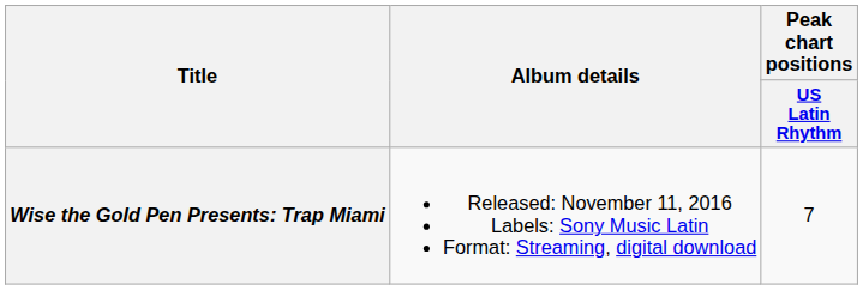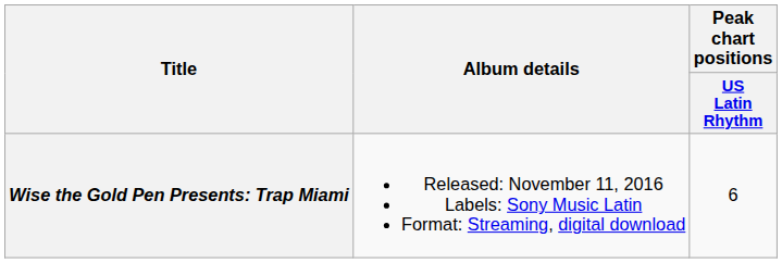 <table class="wikitable plainrowheaders" style="text-align: center;">
 <tr>
 <th scope="col" rowspan="2">Title</th>
 <th scope="col" rowspan="2">Album details</th>
 <th scope="col">Peak chart positions</th>
 </tr>
 <tr>
 <th scope="col" style="width:3em;font-size:90%;"><a href='#'>US<br>Latin<br>Rhythm</a><br></th>
 </tr>
 <tr>
 <th scope="row"><em>Wise the Gold Pen Presents: Trap Miami</em><br></th>
 <td><br><ul><li>Released: November 11, 2016</li><li>Labels: <a href='#'>Sony Music Latin</a></li><li>Format: <a href='#'>Streaming</a>, <a href='#'>digital download</a></li></ul></td>
-<td>7</td>
+<td>6</td>
 </tr>
 </table>
